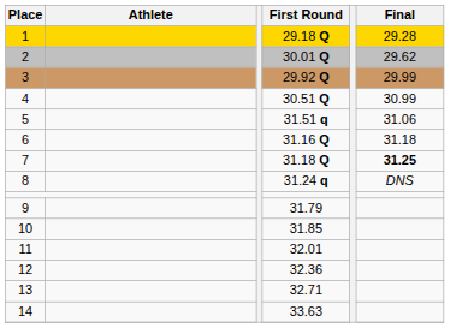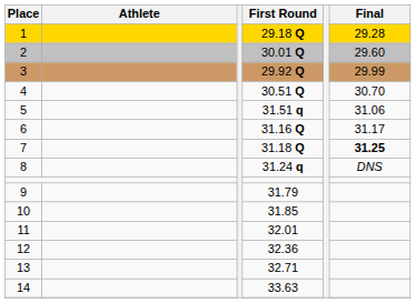 <table class="wikitable" style="text-align:center">
 <tr>
 <th>Place</th>
 <th width=250>Athlete</th>
 <th rowspan=20></th>
 <th width=100>First Round</th>
 <th rowspan=20></th>
 <th width=100>Final</th>
 </tr>
 <tr bgcolor=gold>
 <td>1</td>
 <td align=left></td>
 <td>29.18 <strong>Q</strong></td>
 <td>29.28</td>
 </tr>
 <tr bgcolor=silver>
 <td>2</td>
 <td align=left></td>
 <td>30.01 <strong>Q</strong></td>
-<td>29.62</td>
+<td>29.60</td>
 </tr>
 <tr bgcolor=cc9966>
 <td>3</td>
 <td align=left></td>
 <td>29.92 <strong>Q</strong></td>
 <td>29.99</td>
 </tr>
 <tr>
 <td>4</td>
 <td align=left></td>
 <td>30.51 <strong>Q</strong></td>
-<td>30.99</td>
+<td>30.70</td>
 </tr>
 <tr>
 <td>5</td>
 <td align=left></td>
 <td>31.51 <strong>q</strong></td>
 <td>31.06</td>
 </tr>
 <tr>
 <td>6</td>
 <td align=left></td>
 <td>31.16 <strong>Q</strong></td>
-<td>31.18</td>
+<td>31.17</td>
 </tr>
 <tr>
 <td>7</td>
 <td align=left></td>
 <td>31.18 <strong>Q</strong></td>
 <td><strong>31.25</strong></td>
 </tr>
 <tr>
 <td>8</td>
 <td align=left></td>
 <td>31.24 <strong>q</strong></td>
 <td><em>DNS</em></td>
 </tr>
 <tr>
 <td colspan=10></td>
 </tr>
 <tr>
 <td>9</td>
 <td align=left></td>
 <td>31.79</td>
 <td></td>
 </tr>
 <tr>
 <td>10</td>
 <td align=left></td>
 <td>31.85</td>
 <td></td>
 </tr>
 <tr>
 <td>11</td>
 <td align=left></td>
 <td>32.01</td>
 <td></td>
 </tr>
 <tr>
 <td>12</td>
 <td align=left></td>
 <td>32.36</td>
 <td></td>
 </tr>
 <tr>
 <td>13</td>
 <td align=left></td>
 <td>32.71</td>
 <td></td>
 </tr>
 <tr>
 <td>14</td>
 <td align=left></td>
 <td>33.63</td>
 <td></td>
 </tr>
 <tr>
 </tr>
 </table>
